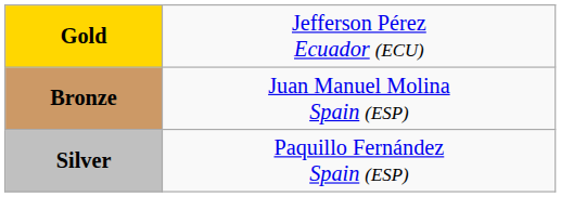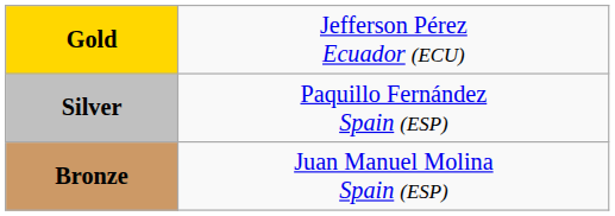 <table class="wikitable" style=" text-align:center; font-size:110%;" width="35%">
 <tr>
 <td bgcolor="gold"><strong>Gold</strong></td>
 <td> <a href='#'>Jefferson Pérez</a><br><em><a href='#'>Ecuador</a> <small>(ECU)</small></em></td>
 </tr>
 <tr>
+<td bgcolor="silver"><strong>Silver</strong></td>
+<td> <a href='#'>Paquillo Fernández</a><br><em><a href='#'>Spain</a> <small>(ESP)</small></em></td>
+</tr>
+<tr>
 <td bgcolor="CC9966"><strong>Bronze</strong></td>
 <td> <a href='#'>Juan Manuel Molina</a><br><em><a href='#'>Spain</a> <small>(ESP)</small></em></td>
 </tr>
-<tr>
-<td bgcolor="silver"><strong>Silver</strong></td>
-<td> <a href='#'>Paquillo Fernández</a><br><em><a href='#'>Spain</a> <small>(ESP)</small></em></td>
-</tr>
 </table>
